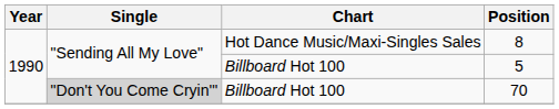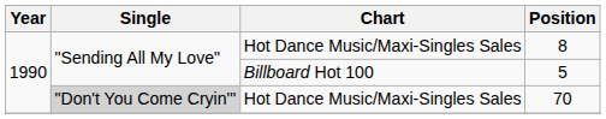 <table class="wikitable">
 <tr>
 <th>Year</th>
 <th>Single</th>
 <th>Chart</th>
 <th>Position</th>
 </tr>
 <tr>
 <td rowspan="3">1990</td>
 <td rowspan="2">"Sending All My Love"</td>
 <td>Hot Dance Music/Maxi-Singles Sales</td>
 <td align="center">8</td>
 </tr>
 <tr>
 <td><em>Billboard</em> Hot 100</td>
 <td align="center">5</td>
 </tr>
 <tr>
 <td rowspan="1" style="background: lightgrey;">"Don't You Come Cryin'"</td>
-<td><em>Billboard</em> Hot 100</td>
+<td>Hot Dance Music/Maxi-Singles Sales</td>
 <td align="center">70</td>
 </tr>
 <tr>
 </tr>
 </table>
